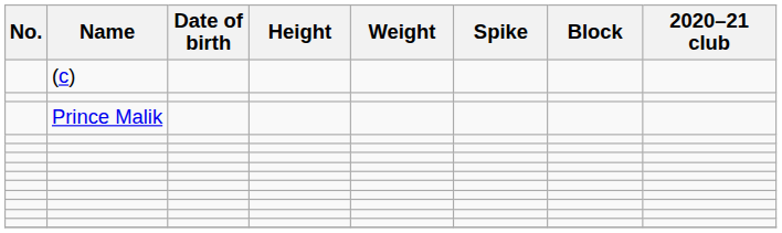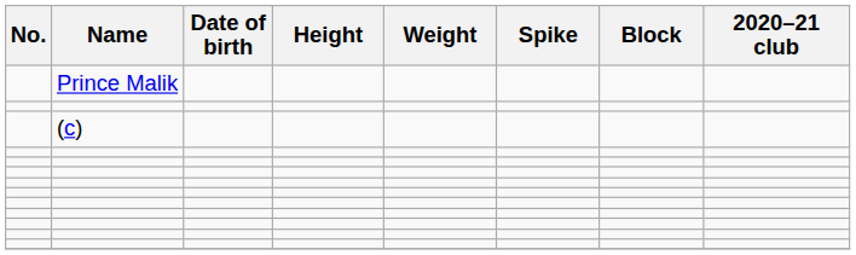 <table class="wikitable sortable" style="font-size:100%; text-align:center;">
 <tr>
 <th>No.</th>
 <th style="width:14em">Name</th>
 <th style="width:8em">Date of birth</th>
 <th style="width:9em">Height</th>
 <th style="width:9em">Weight</th>
 <th style="width:9em">Spike</th>
 <th style="width:9em">Block</th>
 <th style="width:17em">2020–21 club</th>
 </tr>
 <tr>
 <td></td>
-<td style="text-align:left;"> (<a href='#'>c</a>)</td>
+<td style="text-align:left;"><a href='#'>Prince Malik</a></td>
 <td style="text-align:right;"></td>
 <td></td>
 <td></td>
 <td></td>
 <td></td>
 <td></td>
 </tr>
 <tr>
 <td></td>
 <td style="text-align:left;"></td>
 <td style="text-align:right;"></td>
 <td></td>
 <td></td>
 <td></td>
 <td></td>
 <td></td>
 </tr>
 <tr>
 <td></td>
-<td style="text-align:left;"><a href='#'>Prince Malik</a></td>
+<td style="text-align:left;"> (<a href='#'>c</a>)</td>
 <td style="text-align:right;"></td>
 <td></td>
 <td></td>
 <td></td>
 <td></td>
 <td></td>
 </tr>
 <tr>
 <td></td>
 <td style="text-align:left;"></td>
 <td style="text-align:right;"></td>
 <td></td>
 <td></td>
 <td></td>
 <td></td>
 <td></td>
 </tr>
 <tr>
 <td></td>
 <td style="text-align:left;"></td>
 <td style="text-align:right;"></td>
 <td></td>
 <td></td>
 <td></td>
 <td></td>
 <td></td>
 </tr>
 <tr>
 <td></td>
 <td style="text-align:left;"></td>
 <td style="text-align:right;"></td>
 <td></td>
 <td></td>
 <td></td>
 <td></td>
 <td></td>
 </tr>
 <tr>
 <td></td>
 <td style="text-align:left;"></td>
 <td style="text-align:right;"></td>
 <td></td>
 <td></td>
 <td></td>
 <td></td>
 <td></td>
 </tr>
 <tr>
 <td></td>
 <td style="text-align:left;"></td>
 <td style="text-align:right;"></td>
 <td></td>
 <td></td>
 <td></td>
 <td></td>
 <td></td>
 </tr>
 <tr>
 <td></td>
 <td style="text-align:left;"></td>
 <td style="text-align:right;"></td>
 <td></td>
 <td></td>
 <td></td>
 <td></td>
 <td></td>
 </tr>
 <tr>
 <td></td>
 <td style="text-align:left;"></td>
 <td style="text-align:right;"></td>
 <td></td>
 <td></td>
 <td></td>
 <td></td>
 <td></td>
 </tr>
 <tr>
 <td></td>
 <td style="text-align:left;"></td>
 <td style="text-align:right;"></td>
 <td></td>
 <td></td>
 <td></td>
 <td></td>
 <td></td>
 </tr>
 <tr>
 <td></td>
 <td style="text-align:left;"></td>
 <td style="text-align:right;"></td>
 <td></td>
 <td></td>
 <td></td>
 <td></td>
 <td></td>
 </tr>
 <tr>
 <td></td>
 <td style="text-align:left;"></td>
 <td style="text-align:right;"></td>
 <td></td>
 <td></td>
 <td></td>
 <td></td>
 <td></td>
 </tr>
 <tr>
 </tr>
 </table>
